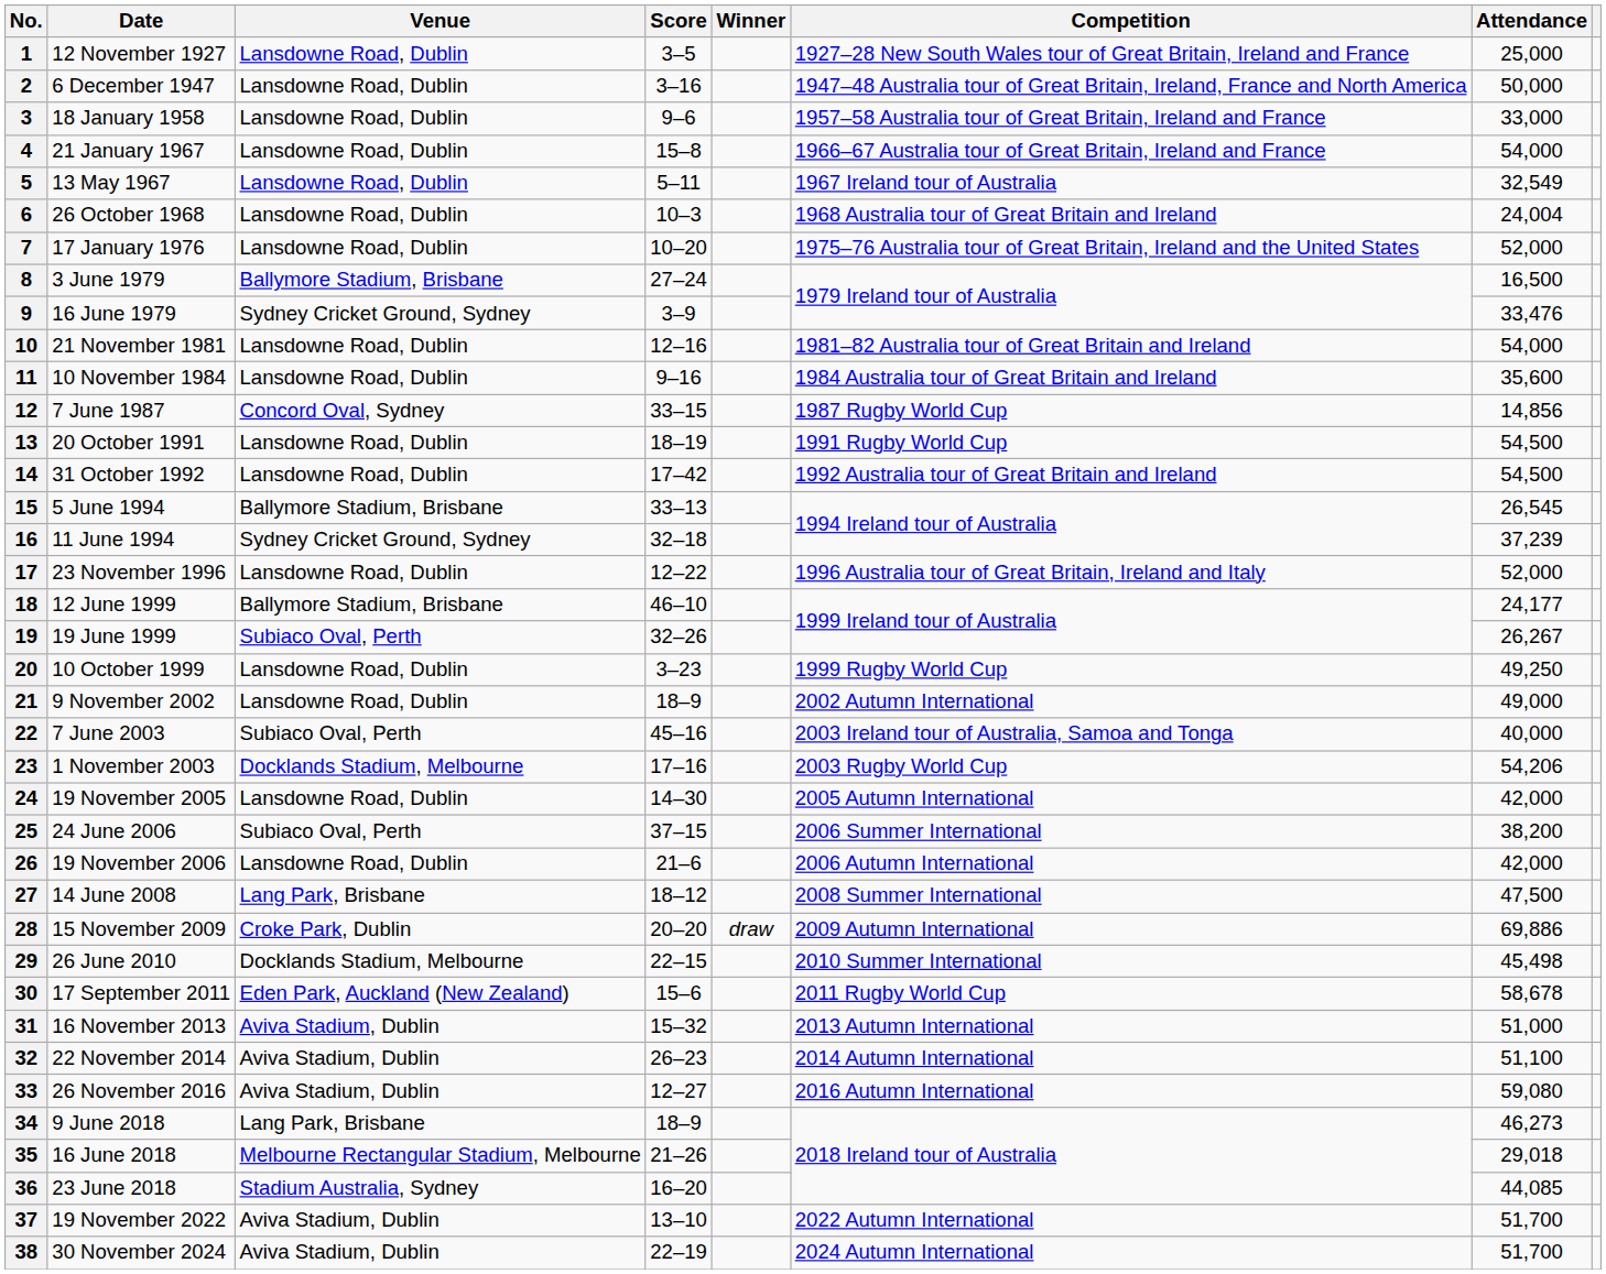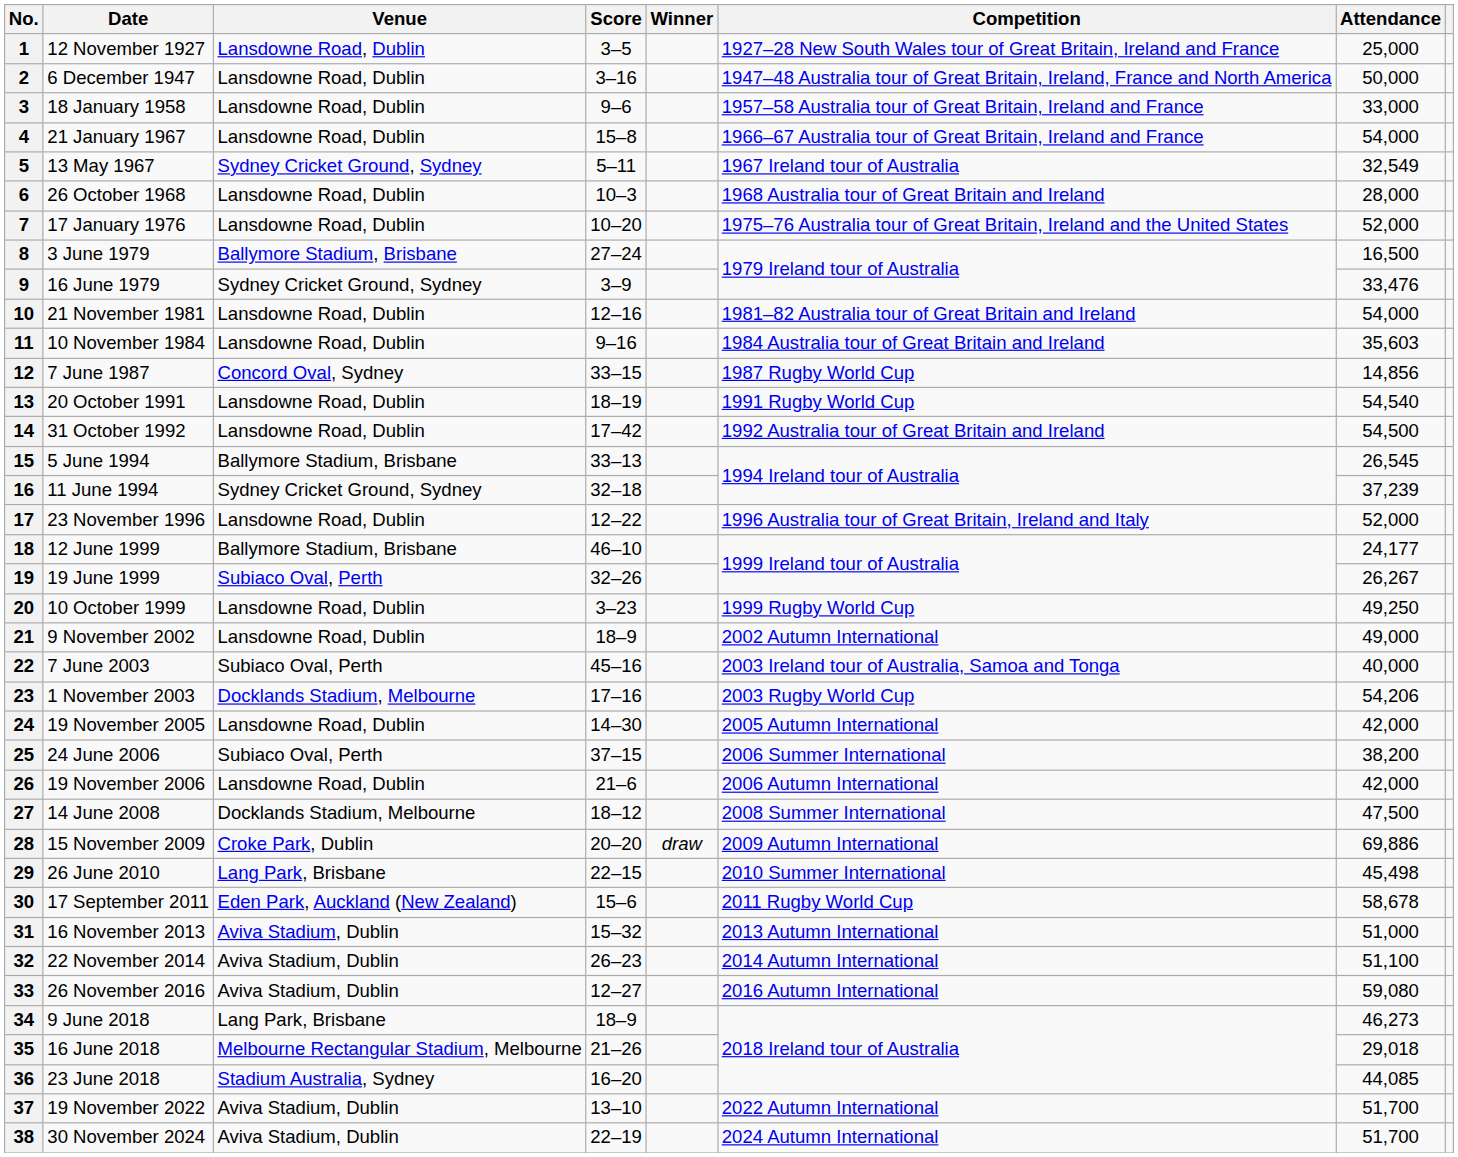 <table class="wikitable">
 <tr>
 <th>No.</th>
 <th>Date</th>
 <th>Venue</th>
 <th>Score</th>
 <th>Winner</th>
 <th>Competition</th>
 <th>Attendance</th>
 <th></th>
 </tr>
 <tr>
 <th>1</th>
 <td>12 November 1927</td>
 <td><a href='#'>Lansdowne Road</a>, <a href='#'>Dublin</a></td>
 <td align="center">3–5</td>
 <td></td>
 <td><a href='#'>1927–28 New South Wales tour of Great Britain, Ireland and France</a></td>
 <td align="center">25,000</td>
 <td align="center"></td>
 </tr>
 <tr>
 <th>2</th>
 <td>6 December 1947</td>
 <td>Lansdowne Road, Dublin</td>
 <td align="center">3–16</td>
 <td></td>
 <td {{nowrap><a href='#'>1947–48 Australia tour of Great Britain, Ireland, France and North America</a></td>
 <td align="center">50,000</td>
 <td align="center"></td>
 </tr>
 <tr>
 <th>3</th>
 <td>18 January 1958</td>
 <td>Lansdowne Road, Dublin</td>
 <td align="center">9–6</td>
 <td></td>
 <td><a href='#'>1957–58 Australia tour of Great Britain, Ireland and France</a></td>
 <td align="center">33,000</td>
 <td align="center"></td>
 </tr>
 <tr>
 <th>4</th>
 <td>21 January 1967</td>
 <td>Lansdowne Road, Dublin</td>
 <td align="center">15–8</td>
 <td></td>
 <td><a href='#'>1966–67 Australia tour of Great Britain, Ireland and France</a></td>
 <td align="center">54,000</td>
 <td align="center"></td>
 </tr>
 <tr>
 <th>5</th>
 <td>13 May 1967</td>
-<td><a href='#'>Lansdowne Road</a>, <a href='#'>Dublin</a></td>
+<td><a href='#'>Sydney Cricket Ground</a>, <a href='#'>Sydney</a></td>
 <td align="center">5–11</td>
 <td></td>
 <td><a href='#'>1967 Ireland tour of Australia</a></td>
 <td align="center">32,549</td>
 <td align="center"></td>
 </tr>
 <tr>
 <th>6</th>
 <td>26 October 1968</td>
 <td>Lansdowne Road, Dublin</td>
 <td align="center">10–3</td>
 <td></td>
 <td><a href='#'>1968 Australia tour of Great Britain and Ireland</a></td>
-<td align="center">24,004</td>
+<td align="center">28,000</td>
 <td align="center"></td>
 </tr>
 <tr>
 <th>7</th>
 <td>17 January 1976</td>
 <td>Lansdowne Road, Dublin</td>
 <td align="center">10–20</td>
 <td></td>
 <td><a href='#'>1975–76 Australia tour of Great Britain, Ireland and the United States</a></td>
 <td align="center">52,000</td>
 <td align="center"></td>
 </tr>
 <tr>
 <th>8</th>
 <td>3 June 1979</td>
 <td><a href='#'>Ballymore Stadium</a>, <a href='#'>Brisbane</a></td>
 <td align="center">27–24</td>
 <td></td>
 <td rowspan=2><a href='#'>1979 Ireland tour of Australia</a></td>
 <td align="center">16,500</td>
 <td align="center"></td>
 </tr>
 <tr>
 <th>9</th>
 <td>16 June 1979</td>
 <td>Sydney Cricket Ground, Sydney</td>
 <td align="center">3–9</td>
 <td></td>
 <td align="center">33,476</td>
 <td align="center"></td>
 </tr>
 <tr>
 <th>10</th>
 <td>21 November 1981</td>
 <td>Lansdowne Road, Dublin</td>
 <td align="center">12–16</td>
 <td></td>
 <td><a href='#'>1981–82 Australia tour of Great Britain and Ireland</a></td>
 <td align="center">54,000</td>
 <td align="center"></td>
 </tr>
 <tr>
 <th>11</th>
 <td>10 November 1984</td>
 <td>Lansdowne Road, Dublin</td>
 <td align="center">9–16</td>
 <td></td>
 <td><a href='#'>1984 Australia tour of Great Britain and Ireland</a></td>
-<td align="center">35,600</td>
+<td align="center">35,603</td>
 <td align="center"></td>
 </tr>
 <tr>
 <th>12</th>
 <td>7 June 1987</td>
 <td><a href='#'>Concord Oval</a>, Sydney</td>
 <td align="center">33–15</td>
 <td></td>
 <td><a href='#'>1987 Rugby World Cup</a></td>
 <td align="center">14,856</td>
 <td align="center"></td>
 </tr>
 <tr>
 <th>13</th>
 <td>20 October 1991</td>
 <td>Lansdowne Road, Dublin</td>
 <td align="center">18–19</td>
 <td></td>
 <td><a href='#'>1991 Rugby World Cup</a></td>
-<td align="center">54,500</td>
+<td align="center">54,540</td>
 <td align="center"></td>
 </tr>
 <tr>
 <th>14</th>
 <td>31 October 1992</td>
 <td>Lansdowne Road, Dublin</td>
 <td align="center">17–42</td>
 <td></td>
 <td><a href='#'>1992 Australia tour of Great Britain and Ireland</a></td>
 <td align="center">54,500</td>
 <td align="center"></td>
 </tr>
 <tr>
 <th>15</th>
 <td>5 June 1994</td>
 <td>Ballymore Stadium, Brisbane</td>
 <td align="center">33–13</td>
 <td></td>
 <td rowspan=2><a href='#'>1994 Ireland tour of Australia</a></td>
 <td align="center">26,545</td>
 <td align="center"></td>
 </tr>
 <tr>
 <th>16</th>
 <td>11 June 1994</td>
 <td>Sydney Cricket Ground, Sydney</td>
 <td align="center">32–18</td>
 <td></td>
 <td align="center">37,239</td>
 <td align="center"></td>
 </tr>
 <tr>
 <th>17</th>
 <td>23 November 1996</td>
 <td>Lansdowne Road, Dublin</td>
 <td align="center">12–22</td>
 <td></td>
 <td><a href='#'>1996 Australia tour of Great Britain, Ireland and Italy</a></td>
 <td align="center">52,000</td>
 <td align="center"></td>
 </tr>
 <tr>
 <th>18</th>
 <td>12 June 1999</td>
 <td>Ballymore Stadium, Brisbane</td>
 <td align="center">46–10</td>
 <td></td>
 <td rowspan=2><a href='#'>1999 Ireland tour of Australia</a></td>
 <td align="center">24,177</td>
 <td align="center"></td>
 </tr>
 <tr>
 <th>19</th>
 <td>19 June 1999</td>
 <td><a href='#'>Subiaco Oval</a>, <a href='#'>Perth</a></td>
 <td align="center">32–26</td>
 <td></td>
 <td align="center">26,267</td>
 <td align="center"></td>
 </tr>
 <tr>
 <th>20</th>
 <td>10 October 1999</td>
 <td>Lansdowne Road, Dublin</td>
 <td align="center">3–23</td>
 <td></td>
 <td><a href='#'>1999 Rugby World Cup</a></td>
 <td align="center">49,250</td>
 <td align="center"></td>
 </tr>
 <tr>
 <th>21</th>
 <td>9 November 2002</td>
 <td>Lansdowne Road, Dublin</td>
 <td align="center">18–9</td>
 <td></td>
 <td><a href='#'>2002 Autumn International</a></td>
 <td align="center">49,000</td>
 <td align="center"></td>
 </tr>
 <tr>
 <th>22</th>
 <td>7 June 2003</td>
 <td>Subiaco Oval, Perth</td>
 <td align="center">45–16</td>
 <td></td>
 <td><a href='#'>2003 Ireland tour of Australia, Samoa and Tonga</a></td>
 <td align="center">40,000</td>
 <td align="center"></td>
 </tr>
 <tr>
 <th>23</th>
 <td>1 November 2003</td>
 <td><a href='#'>Docklands Stadium</a>, <a href='#'>Melbourne</a></td>
 <td align="center">17–16</td>
 <td></td>
 <td><a href='#'>2003 Rugby World Cup</a></td>
 <td align="center">54,206</td>
 <td align="center"></td>
 </tr>
 <tr>
 <th>24</th>
 <td>19 November 2005</td>
 <td>Lansdowne Road, Dublin</td>
 <td align="center">14–30</td>
 <td></td>
 <td><a href='#'>2005 Autumn International</a></td>
 <td align="center">42,000</td>
 <td align="center"></td>
 </tr>
 <tr>
 <th>25</th>
 <td>24 June 2006</td>
 <td>Subiaco Oval, Perth</td>
 <td align="center">37–15</td>
 <td></td>
 <td><a href='#'>2006 Summer International</a></td>
 <td align="center">38,200</td>
 <td align="center"></td>
 </tr>
 <tr>
 <th>26</th>
 <td>19 November 2006</td>
 <td>Lansdowne Road, Dublin</td>
 <td align="center">21–6</td>
 <td></td>
 <td><a href='#'>2006 Autumn International</a></td>
 <td align="center">42,000</td>
 <td align="center"></td>
 </tr>
 <tr>
 <th>27</th>
 <td>14 June 2008</td>
-<td><a href='#'>Lang Park</a>, Brisbane</td>
+<td>Docklands Stadium, Melbourne</td>
 <td align="center">18–12</td>
 <td></td>
 <td><a href='#'>2008 Summer International</a></td>
 <td align="center">47,500</td>
 <td align="center"></td>
 </tr>
 <tr>
 <th>28</th>
 <td>15 November 2009</td>
 <td><a href='#'>Croke Park</a>, Dublin</td>
 <td align="center">20–20</td>
 <td align="center"><em>draw</em></td>
 <td><a href='#'>2009 Autumn International</a></td>
 <td align="center">69,886</td>
 <td align="center"></td>
 </tr>
 <tr>
 <th>29</th>
 <td>26 June 2010</td>
-<td>Docklands Stadium, Melbourne</td>
+<td><a href='#'>Lang Park</a>, Brisbane</td>
 <td align="center">22–15</td>
 <td></td>
 <td><a href='#'>2010 Summer International</a></td>
 <td align="center">45,498</td>
 <td align="center"></td>
 </tr>
 <tr>
 <th>30</th>
 <td>17 September 2011</td>
 <td><a href='#'>Eden Park</a>, <a href='#'>Auckland</a> (<a href='#'>New Zealand</a>)</td>
 <td align="center">15–6</td>
 <td></td>
 <td><a href='#'>2011 Rugby World Cup</a></td>
 <td align="center">58,678</td>
 <td align="center"></td>
 </tr>
 <tr>
 <th>31</th>
 <td>16 November 2013</td>
 <td><a href='#'>Aviva Stadium</a>, Dublin</td>
 <td align="center">15–32</td>
 <td></td>
 <td><a href='#'>2013 Autumn International</a></td>
 <td align="center">51,000</td>
 <td align="center"></td>
 </tr>
 <tr>
 <th>32</th>
 <td>22 November 2014</td>
 <td>Aviva Stadium, Dublin</td>
 <td align="center">26–23</td>
 <td></td>
 <td><a href='#'>2014 Autumn International</a></td>
 <td align="center">51,100</td>
 <td align="center"></td>
 </tr>
 <tr>
 <th>33</th>
 <td>26 November 2016</td>
 <td>Aviva Stadium, Dublin</td>
 <td align="center">12–27</td>
 <td></td>
 <td><a href='#'>2016 Autumn International</a></td>
 <td align="center">59,080</td>
 <td align="center"></td>
 </tr>
 <tr>
 <th>34</th>
 <td>9 June 2018</td>
 <td>Lang Park, Brisbane</td>
 <td align="center">18–9</td>
 <td></td>
 <td rowspan=3><a href='#'>2018 Ireland tour of Australia</a></td>
 <td align="center">46,273</td>
 <td align="center"></td>
 </tr>
 <tr>
 <th>35</th>
 <td>16 June 2018</td>
 <td><a href='#'>Melbourne Rectangular Stadium</a>, Melbourne</td>
 <td align="center">21–26</td>
 <td></td>
 <td align="center">29,018</td>
 <td align="center"></td>
 </tr>
 <tr>
 <th>36</th>
 <td>23 June 2018</td>
 <td><a href='#'>Stadium Australia</a>, Sydney</td>
 <td align="center">16–20</td>
 <td></td>
 <td align="center">44,085</td>
 <td align="center"></td>
 </tr>
 <tr>
 <th>37</th>
 <td>19 November 2022</td>
 <td>Aviva Stadium, Dublin</td>
 <td align="center">13–10</td>
 <td></td>
 <td><a href='#'>2022 Autumn International</a></td>
 <td align="center">51,700</td>
 <td align="center"></td>
 </tr>
 <tr>
 <th>38</th>
 <td>30 November 2024</td>
 <td>Aviva Stadium, Dublin</td>
 <td align="center">22–19</td>
 <td></td>
 <td><a href='#'>2024 Autumn International</a></td>
 <td align="center">51,700</td>
 <td align="center"></td>
 </tr>
 </table>
